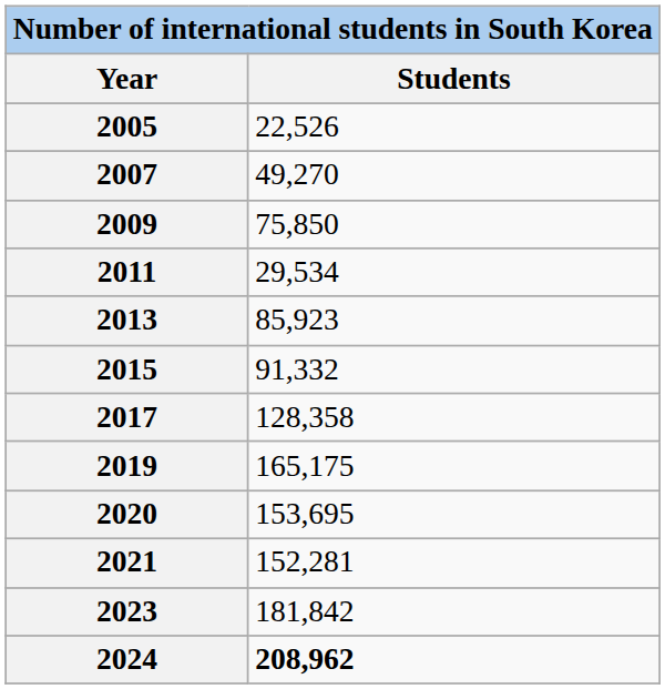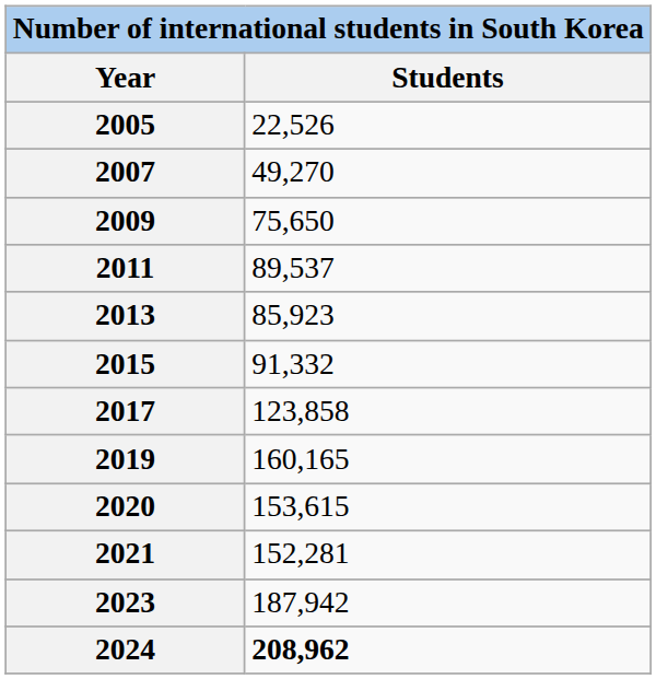 <table class="wikitable" style="float:right;">
 <tr>
 <th colspan="3" style="text-align:center; background:#abcdef;">Number of international students in South Korea</th>
 </tr>
 <tr>
 <th>Year</th>
 <th>Students</th>
 </tr>
 <tr>
 <th>2005</th>
 <td>22,526</td>
 </tr>
 <tr>
 <th>2007</th>
 <td>49,270</td>
 </tr>
 <tr>
 <th>2009</th>
-<td>75,850</td>
+<td>75,650</td>
 </tr>
 <tr>
 <th>2011</th>
-<td>29,534</td>
+<td>89,537</td>
 </tr>
 <tr>
 <th>2013</th>
 <td>85,923</td>
 </tr>
 <tr>
 <th>2015</th>
 <td>91,332</td>
 </tr>
 <tr>
 <th>2017</th>
-<td>128,358</td>
+<td>123,858</td>
 </tr>
 <tr>
 <th>2019</th>
-<td>165,175</td>
+<td>160,165</td>
 </tr>
 <tr>
 <th>2020</th>
-<td>153,695</td>
+<td>153,615</td>
 </tr>
 <tr>
 <th>2021</th>
 <td>152,281</td>
 </tr>
 <tr>
 <th>2023</th>
-<td>181,842</td>
+<td>187,942</td>
 </tr>
 <tr>
 <th>2024</th>
 <td><strong>208,962</strong></td>
 </tr>
 </table>
